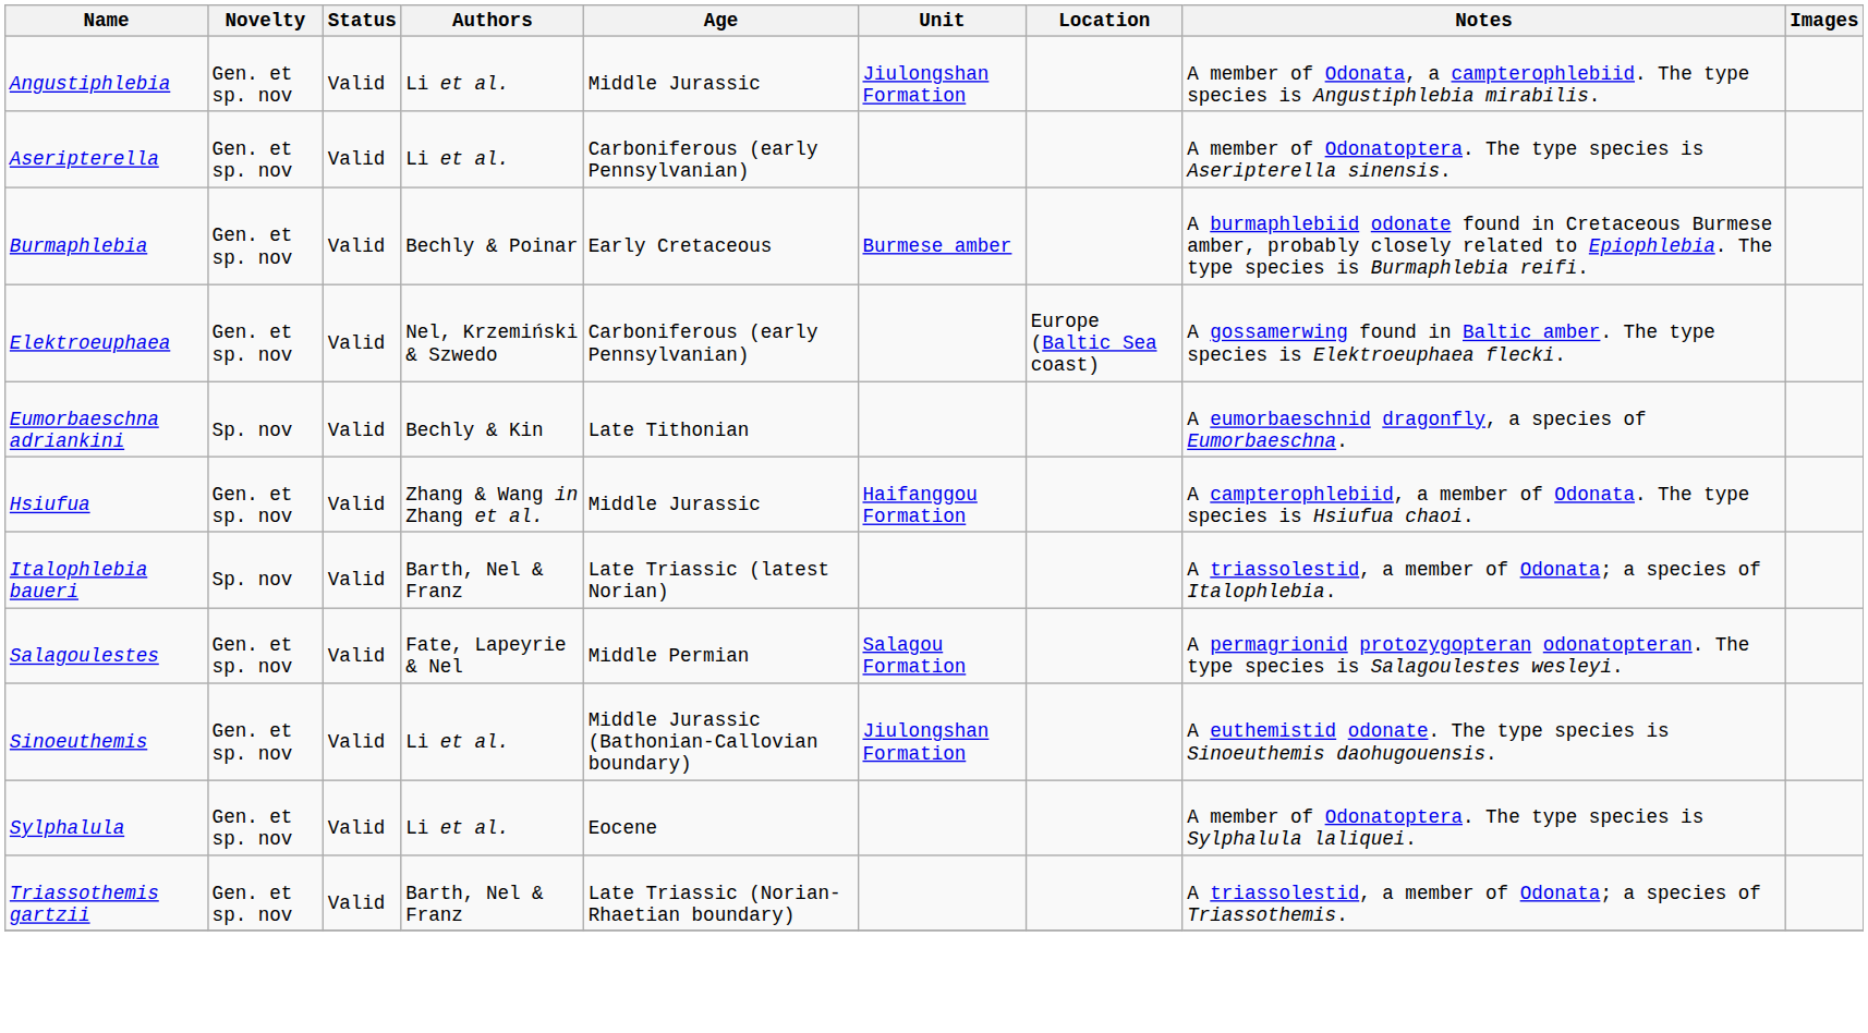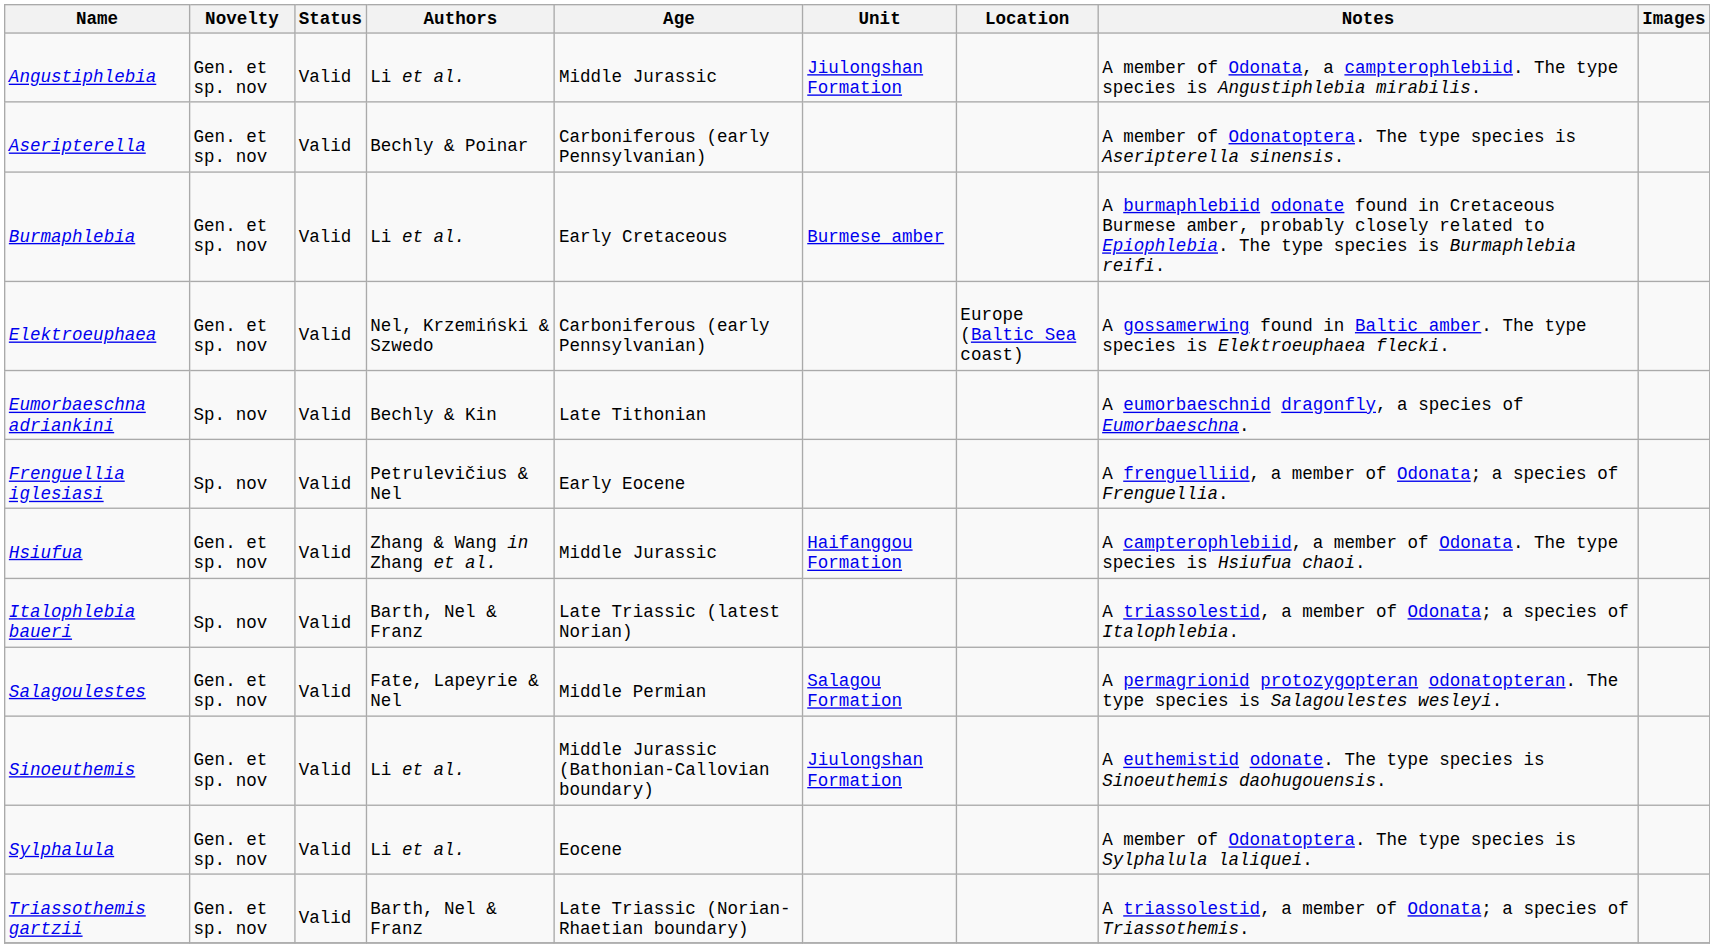 <table class="wikitable sortable" align="center" width="100%">
 <tr>
 <th>Name</th>
 <th>Novelty</th>
 <th>Status</th>
 <th>Authors</th>
 <th>Age</th>
 <th>Unit</th>
 <th>Location</th>
 <th>Notes</th>
 <th>Images</th>
 </tr>
 <tr>
 <td><br><em><a href='#'>Angustiphlebia</a></em></td>
 <td><br>Gen. et sp. nov</td>
 <td><br>Valid</td>
 <td><br>Li <em>et al.</em></td>
 <td><br>Middle Jurassic</td>
 <td><br><a href='#'>Jiulongshan Formation</a></td>
 <td><br></td>
 <td><br>A member of <a href='#'>Odonata</a>, a <a href='#'>campterophlebiid</a>. The type species is <em>Angustiphlebia mirabilis</em>.</td>
 <td></td>
 </tr>
 <tr>
 <td><br><em><a href='#'>Aseripterella</a></em></td>
 <td><br>Gen. et sp. nov</td>
 <td><br>Valid</td>
-<td><br>Li <em>et al.</em></td>
+<td><br>Bechly & Poinar</td>
 <td><br>Carboniferous (early Pennsylvanian)</td>
 <td></td>
 <td><br></td>
 <td><br>A member of <a href='#'>Odonatoptera</a>. The type species is <em>Aseripterella sinensis</em>.</td>
 <td></td>
 </tr>
 <tr>
 <td><br><em><a href='#'>Burmaphlebia</a></em></td>
 <td><br>Gen. et sp. nov</td>
 <td><br>Valid</td>
-<td><br>Bechly & Poinar</td>
+<td><br>Li <em>et al.</em></td>
 <td><br>Early Cretaceous</td>
 <td><br><a href='#'>Burmese amber</a></td>
 <td><br></td>
 <td><br>A <a href='#'>burmaphlebiid</a> <a href='#'>odonate</a> found in Cretaceous Burmese amber, probably closely related to <em><a href='#'>Epiophlebia</a></em>. The type species is <em>Burmaphlebia reifi</em>.</td>
 <td></td>
 </tr>
 <tr>
 <td><br><em><a href='#'>Elektroeuphaea</a></em></td>
 <td><br>Gen. et sp. nov</td>
 <td><br>Valid</td>
 <td><br>Nel, Krzemiński & Szwedo</td>
 <td><br>Carboniferous (early Pennsylvanian)</td>
 <td></td>
 <td><br>Europe (<a href='#'>Baltic Sea</a> coast)</td>
 <td><br>A <a href='#'>gossamerwing</a> found in <a href='#'>Baltic amber</a>. The type species is <em>Elektroeuphaea flecki</em>.</td>
 <td></td>
 </tr>
 <tr>
 <td><br><em><a href='#'>Eumorbaeschna adriankini</a></em></td>
 <td><br>Sp. nov</td>
 <td><br>Valid</td>
 <td><br>Bechly & Kin</td>
 <td><br>Late Tithonian</td>
 <td></td>
 <td><br></td>
 <td><br>A <a href='#'>eumorbaeschnid</a> <a href='#'>dragonfly</a>, a species of <em><a href='#'>Eumorbaeschna</a></em>.</td>
+<td></td>
+</tr>
+<tr>
+<td><br><em><a href='#'>Frenguellia iglesiasi</a></em></td>
+<td><br>Sp. nov</td>
+<td><br>Valid</td>
+<td><br>Petrulevičius & Nel</td>
+<td><br>Early Eocene</td>
+<td></td>
+<td><br></td>
+<td><br>A <a href='#'>frenguelliid</a>, a member of <a href='#'>Odonata</a>; a species of <em>Frenguellia</em>.</td>
 <td></td>
 </tr>
 <tr>
 <td><br><em><a href='#'>Hsiufua</a></em></td>
 <td><br>Gen. et sp. nov</td>
 <td><br>Valid</td>
 <td><br>Zhang & Wang <em>in</em> Zhang <em>et al.</em></td>
 <td><br>Middle Jurassic</td>
 <td><br><a href='#'>Haifanggou Formation</a></td>
 <td><br></td>
 <td><br>A <a href='#'>campterophlebiid</a>, a member of <a href='#'>Odonata</a>. The type species is <em>Hsiufua chaoi</em>.</td>
 <td></td>
 </tr>
 <tr>
 <td><br><em><a href='#'>Italophlebia baueri</a></em></td>
 <td><br>Sp. nov</td>
 <td><br>Valid</td>
 <td><br>Barth, Nel & Franz</td>
 <td><br>Late Triassic (latest Norian)</td>
 <td></td>
 <td><br></td>
 <td><br>A <a href='#'>triassolestid</a>, a member of <a href='#'>Odonata</a>; a species of <em>Italophlebia</em>.</td>
 <td></td>
 </tr>
 <tr>
 <td><br><em><a href='#'>Salagoulestes</a></em></td>
 <td><br>Gen. et sp. nov</td>
 <td><br>Valid</td>
 <td><br>Fate, Lapeyrie & Nel</td>
 <td><br>Middle Permian</td>
 <td><br><a href='#'>Salagou Formation</a></td>
 <td><br></td>
 <td><br>A <a href='#'>permagrionid</a> <a href='#'>protozygopteran</a> <a href='#'>odonatopteran</a>. The type species is <em>Salagoulestes wesleyi</em>.</td>
 <td></td>
 </tr>
 <tr>
 <td><br><em><a href='#'>Sinoeuthemis</a></em></td>
 <td><br>Gen. et sp. nov</td>
 <td><br>Valid</td>
 <td><br>Li <em>et al.</em></td>
 <td><br>Middle Jurassic (Bathonian-Callovian boundary)</td>
 <td><br><a href='#'>Jiulongshan Formation</a></td>
 <td><br></td>
 <td><br>A <a href='#'>euthemistid</a> <a href='#'>odonate</a>. The type species is <em>Sinoeuthemis daohugouensis</em>.</td>
 <td></td>
 </tr>
 <tr>
 <td><br><em><a href='#'>Sylphalula</a></em></td>
 <td><br>Gen. et sp. nov</td>
 <td><br>Valid</td>
 <td><br>Li <em>et al.</em></td>
 <td><br>Eocene</td>
 <td></td>
 <td><br></td>
 <td><br>A member of <a href='#'>Odonatoptera</a>. The type species is <em>Sylphalula laliquei</em>.</td>
 <td></td>
 </tr>
 <tr>
 <td><br><em><a href='#'>Triassothemis gartzii</a></em></td>
 <td><br>Gen. et sp. nov</td>
 <td><br>Valid</td>
 <td><br>Barth, Nel & Franz</td>
 <td><br>Late Triassic (Norian-Rhaetian boundary)</td>
 <td></td>
 <td><br></td>
 <td><br>A <a href='#'>triassolestid</a>, a member of <a href='#'>Odonata</a>; a species of <em>Triassothemis</em>.</td>
 <td></td>
 </tr>
 <tr>
 </tr>
 </table>
